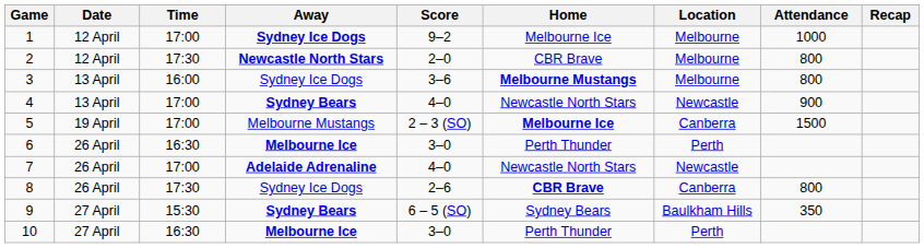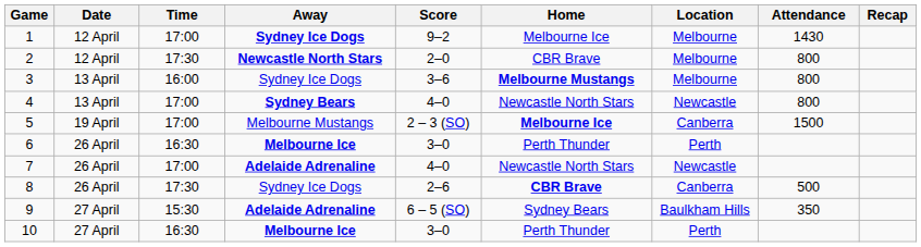 <table class="wikitable" width="85%" style="margin: 1em auto 1em auto">
 <tr>
 <th width="1%">Game</th>
 <th width="6%">Date</th>
 <th width="6%">Time</th>
 <th width="12%">Away</th>
 <th width="6%">Score</th>
 <th width="12%">Home</th>
 <th width="7%">Location</th>
 <th width="4%">Attendance</th>
 <th width="2%">Recap</th>
 </tr>
 <tr align="center">
 <td>1</td>
 <td>12 April</td>
 <td>17:00</td>
 <td><strong><a href='#'>Sydney Ice Dogs</a></strong></td>
 <td>9–2</td>
 <td><a href='#'>Melbourne Ice</a></td>
 <td><a href='#'>Melbourne</a></td>
-<td>1000</td>
+<td>1430</td>
 <td></td>
 </tr>
 <tr align="center">
 <td>2</td>
 <td>12 April</td>
 <td>17:30</td>
 <td><strong><a href='#'>Newcastle North Stars</a></strong></td>
 <td>2–0</td>
 <td><a href='#'>CBR Brave</a></td>
 <td><a href='#'>Melbourne</a></td>
 <td>800</td>
 <td></td>
 </tr>
 <tr align="center">
 <td>3</td>
 <td>13 April</td>
 <td>16:00</td>
 <td><a href='#'>Sydney Ice Dogs</a></td>
 <td>3–6</td>
 <td><strong><a href='#'>Melbourne Mustangs</a></strong></td>
 <td><a href='#'>Melbourne</a></td>
 <td>800</td>
 <td></td>
 </tr>
 <tr align="center">
 <td>4</td>
 <td>13 April</td>
 <td>17:00</td>
 <td><strong><a href='#'>Sydney Bears</a></strong></td>
 <td>4–0</td>
 <td><a href='#'>Newcastle North Stars</a></td>
 <td><a href='#'>Newcastle</a></td>
-<td>900</td>
+<td>800</td>
 <td></td>
 </tr>
 <tr align="center">
 <td>5</td>
 <td>19 April</td>
 <td>17:00</td>
 <td><a href='#'>Melbourne Mustangs</a></td>
 <td>2 – 3 (<a href='#'>SO</a>)</td>
 <td><strong><a href='#'>Melbourne Ice</a></strong></td>
 <td><a href='#'>Canberra</a></td>
 <td>1500</td>
 <td></td>
 </tr>
 <tr align="center">
 <td>6</td>
 <td>26 April</td>
 <td>16:30</td>
 <td><strong><a href='#'>Melbourne Ice</a></strong></td>
 <td>3–0</td>
 <td><a href='#'>Perth Thunder</a></td>
 <td><a href='#'>Perth</a></td>
 <td></td>
 <td></td>
 </tr>
 <tr align="center">
 <td>7</td>
 <td>26 April</td>
 <td>17:00</td>
 <td><strong><a href='#'>Adelaide Adrenaline</a></strong></td>
 <td>4–0</td>
 <td><a href='#'>Newcastle North Stars</a></td>
 <td><a href='#'>Newcastle</a></td>
 <td></td>
 <td></td>
 </tr>
 <tr align="center">
 <td>8</td>
 <td>26 April</td>
 <td>17:30</td>
 <td><a href='#'>Sydney Ice Dogs</a></td>
 <td>2–6</td>
 <td><strong><a href='#'>CBR Brave</a></strong></td>
 <td><a href='#'>Canberra</a></td>
-<td>800</td>
+<td>500</td>
 <td></td>
 </tr>
 <tr align="center">
 <td>9</td>
 <td>27 April</td>
 <td>15:30</td>
-<td><strong><a href='#'>Sydney Bears</a></strong></td>
+<td><strong><a href='#'>Adelaide Adrenaline</a></strong></td>
 <td>6 – 5 (<a href='#'>SO</a>)</td>
 <td><a href='#'>Sydney Bears</a></td>
 <td><a href='#'>Baulkham Hills</a></td>
 <td>350</td>
 <td></td>
 </tr>
 <tr align="center">
 <td>10</td>
 <td>27 April</td>
 <td>16:30</td>
 <td><strong><a href='#'>Melbourne Ice</a></strong></td>
 <td>3–0</td>
 <td><a href='#'>Perth Thunder</a></td>
 <td><a href='#'>Perth</a></td>
 <td></td>
 <td></td>
 </tr>
 </table>
